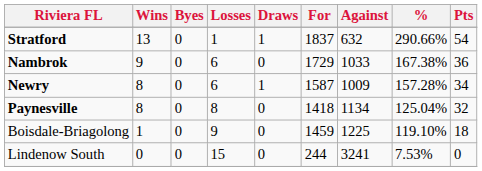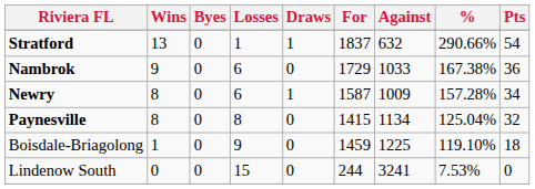 <table class="wikitable">
 <tr>
 <th style="color:crimson">Riviera FL</th>
 <th style="color:crimson">Wins</th>
 <th style="color:crimson">Byes</th>
 <th style="color:crimson">Losses</th>
 <th style="color:crimson">Draws</th>
 <th style="color:crimson">For</th>
 <th style="color:crimson">Against</th>
 <th style="color:crimson">%</th>
 <th style="color:crimson">Pts</th>
 </tr>
 <tr>
 </tr>
 <tr>
 </tr>
 <tr>
 <td><strong>	Stratford	</strong></td>
 <td>13</td>
 <td>0</td>
 <td>1</td>
 <td>1</td>
 <td>1837</td>
 <td>632</td>
 <td>290.66%</td>
 <td>54</td>
 </tr>
 <tr>
 <td><strong>	Nambrok	</strong></td>
 <td>9</td>
 <td>0</td>
 <td>6</td>
 <td>0</td>
 <td>1729</td>
 <td>1033</td>
 <td>167.38%</td>
 <td>36</td>
 </tr>
 <tr>
 <td><strong>	Newry	</strong></td>
 <td>8</td>
 <td>0</td>
 <td>6</td>
 <td>1</td>
 <td>1587</td>
 <td>1009</td>
 <td>157.28%</td>
 <td>34</td>
 </tr>
 <tr>
 <td><strong>	Paynesville	</strong></td>
 <td>8</td>
 <td>0</td>
 <td>8</td>
 <td>0</td>
-<td>1418</td>
+<td>1415</td>
 <td>1134</td>
 <td>125.04%</td>
 <td>32</td>
 </tr>
 <tr>
 <td>Boisdale-Briagolong</td>
 <td>1</td>
 <td>0</td>
 <td>9</td>
 <td>0</td>
 <td>1459</td>
 <td>1225</td>
 <td>119.10%</td>
 <td>18</td>
 </tr>
 <tr>
 <td>Lindenow South</td>
 <td>0</td>
 <td>0</td>
 <td>15</td>
 <td>0</td>
 <td>244</td>
 <td>3241</td>
 <td>7.53%</td>
 <td>0</td>
 </tr>
 <tr>
 </tr>
 </table>
